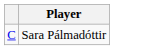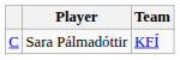 <table class="wikitable">
 <tr>
 <th align="center"></th>
 <th align="center">Player</th>
+<th align="center">Team</th>
 </tr>
 <tr>
 <td align=center><a href='#'>C</a></td>
 <td> Sara Pálmadóttir</td>
+<td><a href='#'>KFÍ</a></td>
 </tr>
 </table>
